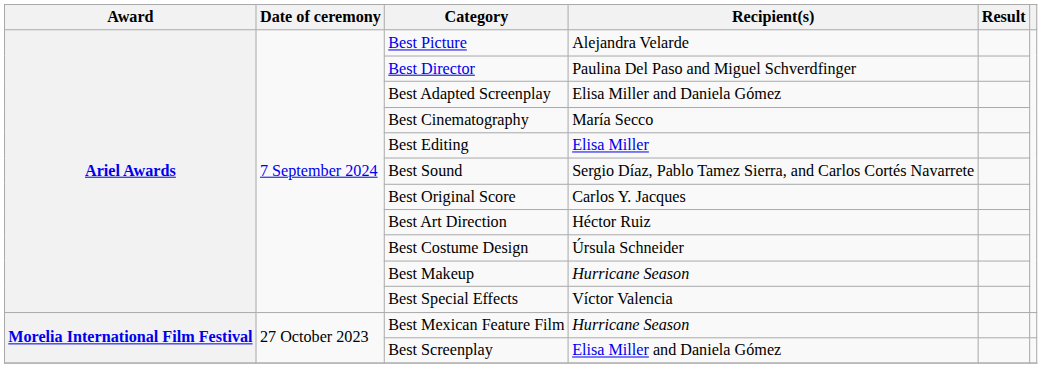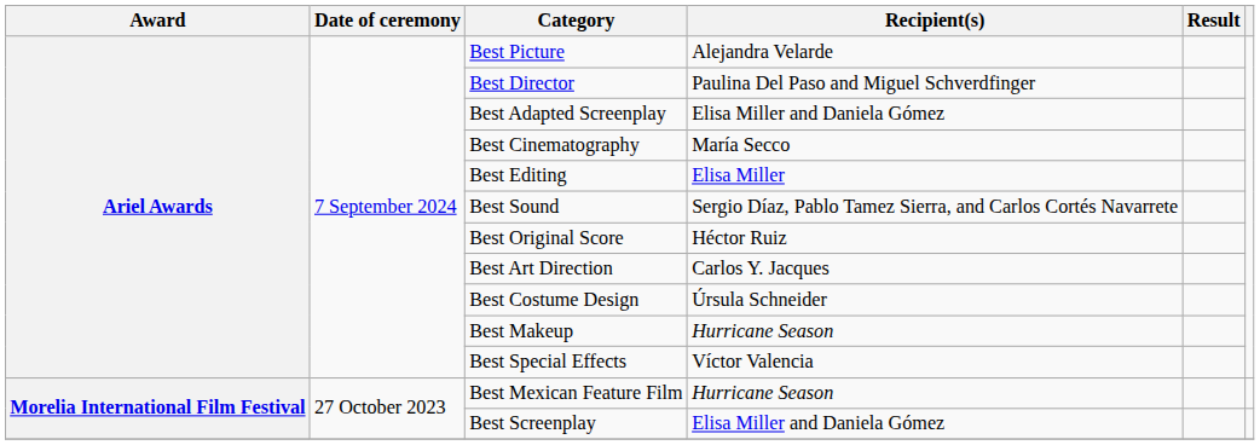 <table class="wikitable sortable plainrowheaders">
 <tr>
 <th scope="col">Award</th>
 <th scope="col">Date of ceremony</th>
 <th scope="col">Category</th>
 <th scope="col">Recipient(s)</th>
 <th scope="col">Result</th>
 <th scope="col" class="unsortable"></th>
 </tr>
 <tr>
 <th scope="row" rowspan="11"><a href='#'>Ariel Awards</a></th>
 <td rowspan="11"><a href='#'>7 September 2024</a></td>
 <td><a href='#'>Best Picture</a></td>
 <td>Alejandra Velarde</td>
 <td></td>
 <td align="center" rowspan="11"></td>
 </tr>
 <tr>
 <td><a href='#'>Best Director</a></td>
 <td>Paulina Del Paso and Miguel Schverdfinger</td>
 <td></td>
 </tr>
 <tr>
 <td>Best Adapted Screenplay</td>
 <td>Elisa Miller and Daniela Gómez</td>
 <td></td>
 </tr>
 <tr>
 <td>Best Cinematography</td>
 <td>María Secco</td>
 <td></td>
 </tr>
 <tr>
 <td>Best Editing</td>
 <td><a href='#'>Elisa Miller</a></td>
 <td></td>
 </tr>
 <tr>
 <td>Best Sound</td>
 <td>Sergio Díaz, Pablo Tamez Sierra, and Carlos Cortés Navarrete</td>
 <td></td>
 </tr>
 <tr>
 <td>Best Original Score</td>
-<td>Carlos Y. Jacques</td>
+<td>Héctor Ruiz</td>
 <td></td>
 </tr>
 <tr>
 <td>Best Art Direction</td>
-<td>Héctor Ruiz</td>
+<td>Carlos Y. Jacques</td>
 <td></td>
 </tr>
 <tr>
 <td>Best Costume Design</td>
 <td>Úrsula Schneider</td>
 <td></td>
 </tr>
 <tr>
 <td>Best Makeup</td>
 <td><em>Hurricane Season</em></td>
 <td></td>
 </tr>
 <tr>
 <td>Best Special Effects</td>
 <td>Víctor Valencia</td>
 <td></td>
 </tr>
 <tr>
 <th scope="row" rowspan="2"><a href='#'>Morelia International Film Festival</a></th>
 <td rowspan="2">27 October 2023</td>
 <td>Best Mexican Feature Film</td>
 <td><em>Hurricane Season</em></td>
 <td></td>
 <td align="center"></td>
 </tr>
 <tr>
 <td>Best Screenplay</td>
 <td><a href='#'>Elisa Miller</a> and Daniela Gómez</td>
 <td></td>
 <td align="center"></td>
 </tr>
 <tr>
 </tr>
 </table>
